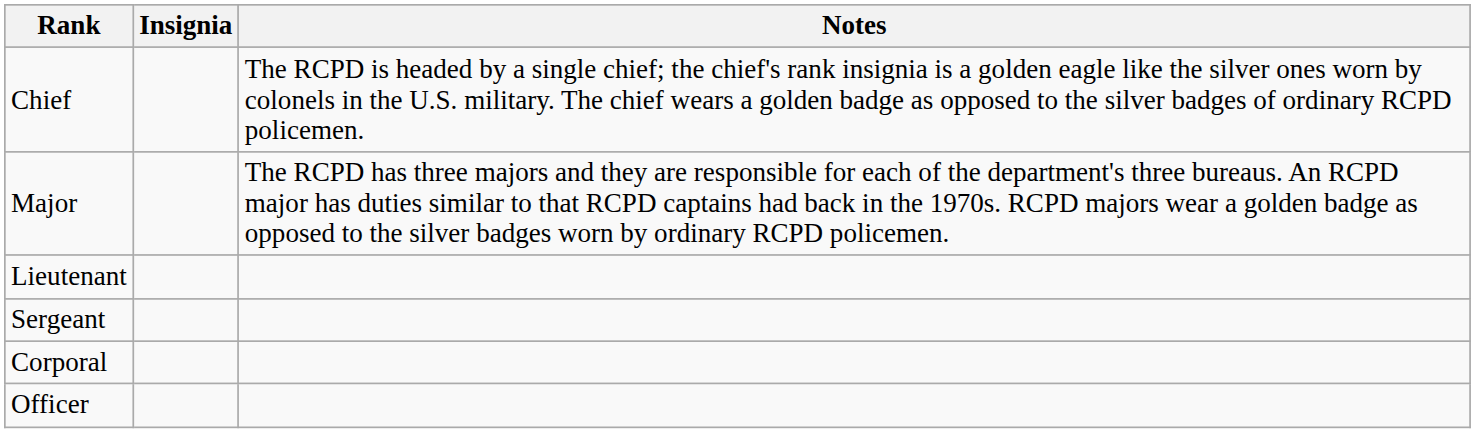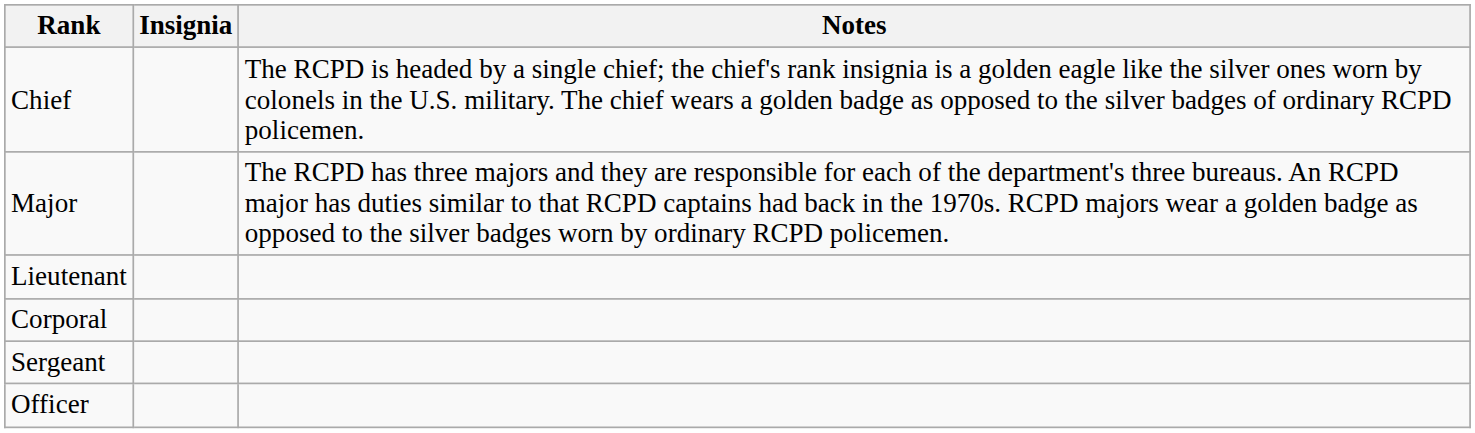 <table border="1" cellspacing="2" cellpadding="5" style="border-collapse:collapse;" class="wikitable">
 <tr>
 <th>Rank</th>
 <th>Insignia</th>
 <th>Notes</th>
 </tr>
 <tr>
 <td>Chief</td>
 <td></td>
 <td>The RCPD is headed by a single chief; the chief's rank insignia is a golden eagle like the silver ones worn by colonels in the U.S. military. The chief wears a golden badge as opposed to the silver badges of ordinary RCPD policemen.</td>
 </tr>
 <tr>
 <td>Major</td>
 <td></td>
 <td>The RCPD has three majors and they are responsible for each of the department's three bureaus. An RCPD major has duties similar to that RCPD captains had back in the 1970s. RCPD majors wear a golden badge as opposed to the silver badges worn by ordinary RCPD policemen.</td>
 </tr>
 <tr>
 <td>Lieutenant</td>
 <td></td>
 <td></td>
 </tr>
 <tr>
-<td>Sergeant</td>
+<td>Corporal</td>
 <td></td>
 <td></td>
 </tr>
 <tr>
-<td>Corporal</td>
+<td>Sergeant</td>
 <td></td>
 <td></td>
 </tr>
 <tr>
 <td>Officer</td>
 <td></td>
 <td></td>
 </tr>
 </table>
